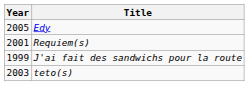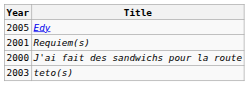 <table class="wikitable" border=1>
 <tr>
 <th>Year</th>
 <th>Title</th>
 </tr>
 <tr>
 <td>2005</td>
 <td><em><a href='#'>Edy</a></em></td>
 </tr>
 <tr>
 <td>2001</td>
 <td><em>Requiem(s)</em></td>
 </tr>
 <tr>
-<td>1999</td>
+<td>2000</td>
 <td><em>J'ai fait des sandwichs pour la route</em></td>
 </tr>
 <tr>
 <td>2003</td>
 <td><em>teto(s)</em></td>
 </tr>
 </table>
